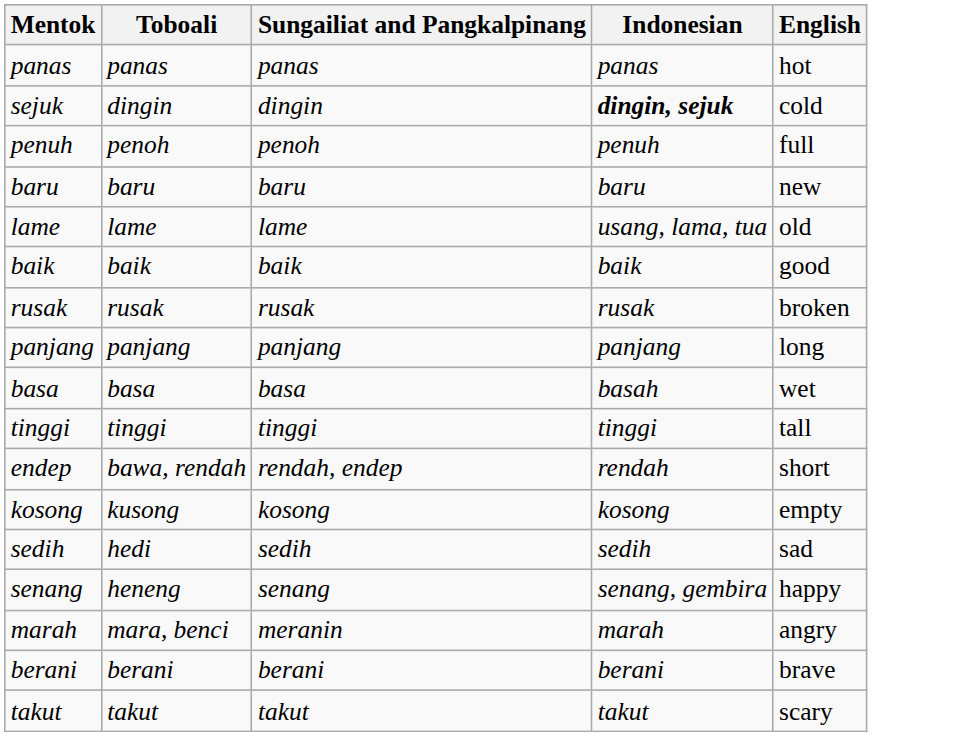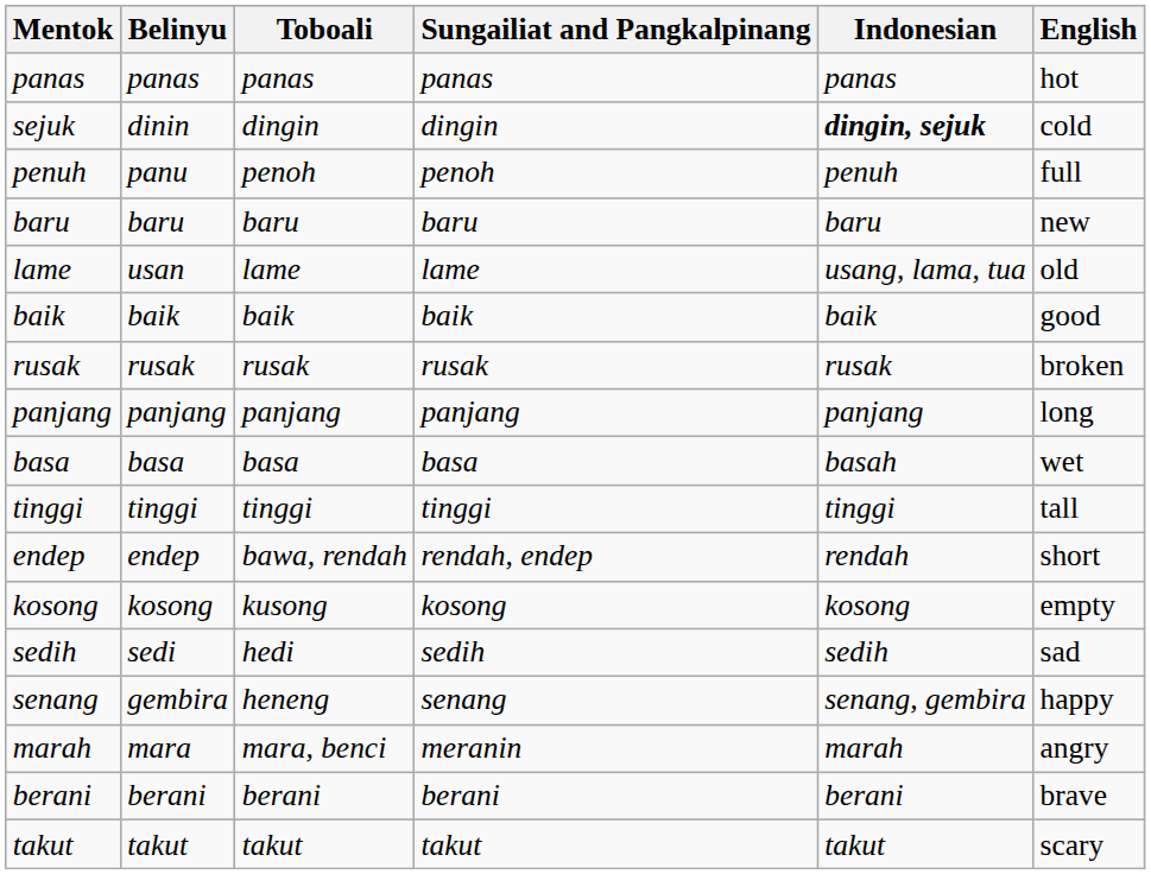 <table class="wikitable">
 <tr>
 <th>Mentok</th>
+<th>Belinyu</th>
 <th>Toboali</th>
 <th>Sungailiat and Pangkalpinang</th>
 <th>Indonesian</th>
 <th>English</th>
 </tr>
 <tr>
 <td><em>panas</em></td>
 <td><em>panas</em></td>
 <td><em>panas</em></td>
 <td><em>panas</em></td>
+<td><em>panas</em></td>
 <td>hot</td>
 </tr>
 <tr>
 <td><em>sejuk</em></td>
+<td><em>dinin</em></td>
 <td><em>dingin</em></td>
 <td><em>dingin</em></td>
 <td><strong><em>dingin, sejuk</em></strong></td>
 <td>cold</td>
 </tr>
 <tr>
 <td><em>penuh</em></td>
+<td><em>panu</em></td>
 <td><em>penoh</em></td>
 <td><em>penoh</em></td>
 <td><em>penuh</em></td>
 <td>full</td>
 </tr>
 <tr>
 <td><em>baru</em></td>
 <td><em>baru</em></td>
 <td><em>baru</em></td>
 <td><em>baru</em></td>
+<td><em>baru</em></td>
 <td>new</td>
 </tr>
 <tr>
 <td><em>lame</em></td>
+<td><em>usan</em></td>
 <td><em>lame</em></td>
 <td><em>lame</em></td>
 <td><em>usang, lama, tua</em></td>
 <td>old</td>
 </tr>
 <tr>
+<td><em>baik</em></td>
 <td><em>baik</em></td>
 <td><em>baik</em></td>
 <td><em>baik</em></td>
 <td><em>baik</em></td>
 <td>good</td>
 </tr>
 <tr>
 <td><em>rusak</em></td>
 <td><em>rusak</em></td>
 <td><em>rusak</em></td>
 <td><em>rusak</em></td>
+<td><em>rusak</em></td>
 <td>broken</td>
 </tr>
 <tr>
 <td><em>panjang</em></td>
 <td><em>panjang</em></td>
 <td><em>panjang</em></td>
 <td><em>panjang</em></td>
+<td><em>panjang</em></td>
 <td>long</td>
 </tr>
 <tr>
+<td><em>basa</em></td>
 <td><em>basa</em></td>
 <td><em>basa</em></td>
 <td><em>basa</em></td>
 <td><em>basah</em></td>
 <td>wet</td>
 </tr>
 <tr>
 <td><em>tinggi</em></td>
 <td><em>tinggi</em></td>
 <td><em>tinggi</em></td>
 <td><em>tinggi</em></td>
+<td><em>tinggi</em></td>
 <td>tall</td>
 </tr>
 <tr>
+<td><em>endep</em></td>
 <td><em>endep</em></td>
 <td><em>bawa, rendah</em></td>
 <td><em>rendah, endep</em></td>
 <td><em>rendah</em></td>
 <td>short</td>
 </tr>
 <tr>
 <td><em>kosong</em></td>
+<td><em>kosong</em></td>
 <td><em>kusong</em></td>
 <td><em>kosong</em></td>
 <td><em>kosong</em></td>
 <td>empty</td>
 </tr>
 <tr>
 <td><em>sedih</em></td>
+<td><em>sedi</em></td>
 <td><em>hedi</em></td>
 <td><em>sedih</em></td>
 <td><em>sedih</em></td>
 <td>sad</td>
 </tr>
 <tr>
 <td><em>senang</em></td>
+<td><em>gembira</em></td>
 <td><em>heneng</em></td>
 <td><em>senang</em></td>
 <td><em>senang, gembira</em></td>
 <td>happy</td>
 </tr>
 <tr>
 <td><em>marah</em></td>
+<td><em>mara</em></td>
 <td><em>mara, benci</em></td>
 <td><em>meranin</em></td>
 <td><em>marah</em></td>
 <td>angry</td>
 </tr>
 <tr>
+<td><em>berani</em></td>
 <td><em>berani</em></td>
 <td><em>berani</em></td>
 <td><em>berani</em></td>
 <td><em>berani</em></td>
 <td>brave</td>
 </tr>
 <tr>
 <td><em>takut</em></td>
 <td><em>takut</em></td>
 <td><em>takut</em></td>
 <td><em>takut</em></td>
+<td><em>takut</em></td>
 <td>scary</td>
 </tr>
 </table>
